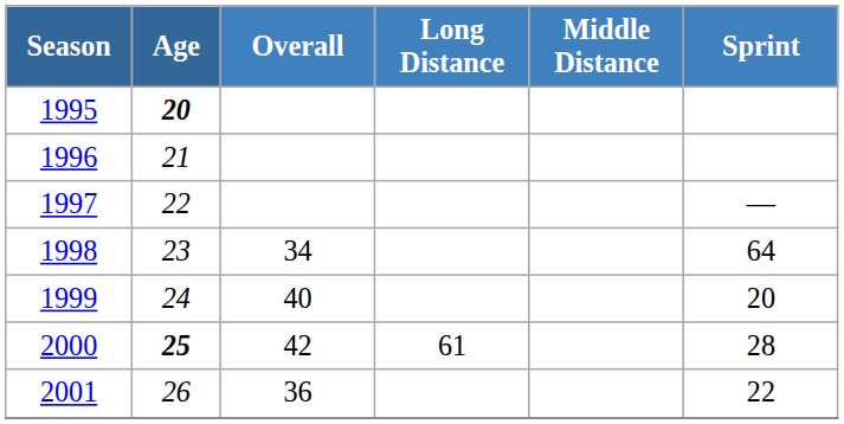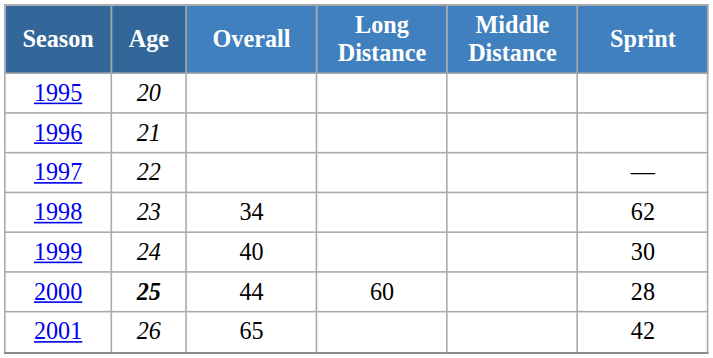 <table class="wikitable" style="font-size:95%; text-align:center; border:grey solid 1px; border-collapse:collapse; background:#ffffff;">
 <tr>
 <th style="background-color:#369; color:white; width:60px;" rowspan="2"> Season </th>
 <th style="background-color:#369; color:white; width:40px;" rowspan="2"> Age </th>
 </tr>
 <tr>
 <th style="background-color:#4180be; color:white; width:75px;">Overall</th>
 <th style="background-color:#4180be; color:white; width:75px;">Long Distance</th>
 <th style="background-color:#4180be; color:white; width:75px;">Middle Distance</th>
 <th style="background-color:#4180be; color:white; width:75px;">Sprint</th>
 </tr>
 <tr>
 <td><a href='#'>1995</a></td>
-<td><strong><em>20</em></strong></td>
+<td><em>20</em></td>
 <td></td>
 <td></td>
 <td></td>
 <td></td>
 </tr>
 <tr>
 <td><a href='#'>1996</a></td>
 <td><em>21</em></td>
 <td></td>
 <td></td>
 <td></td>
 <td></td>
 </tr>
 <tr>
 <td><a href='#'>1997</a></td>
 <td><em>22</em></td>
 <td></td>
 <td></td>
 <td></td>
 <td>—</td>
 </tr>
 <tr>
 <td><a href='#'>1998</a></td>
 <td><em>23</em></td>
 <td>34</td>
 <td></td>
 <td></td>
-<td>64</td>
+<td>62</td>
 </tr>
 <tr>
 <td><a href='#'>1999</a></td>
 <td><em>24</em></td>
 <td>40</td>
 <td></td>
 <td></td>
-<td>20</td>
+<td>30</td>
 </tr>
 <tr>
 <td><a href='#'>2000</a></td>
 <td><strong><em>25</em></strong></td>
-<td>42</td>
-<td>61</td>
+<td>44</td>
+<td>60</td>
 <td></td>
 <td>28</td>
 </tr>
 <tr>
 <td><a href='#'>2001</a></td>
 <td><em>26</em></td>
-<td>36</td>
+<td>65</td>
 <td></td>
 <td></td>
-<td>22</td>
+<td>42</td>
 </tr>
 <tr>
 </tr>
 </table>
